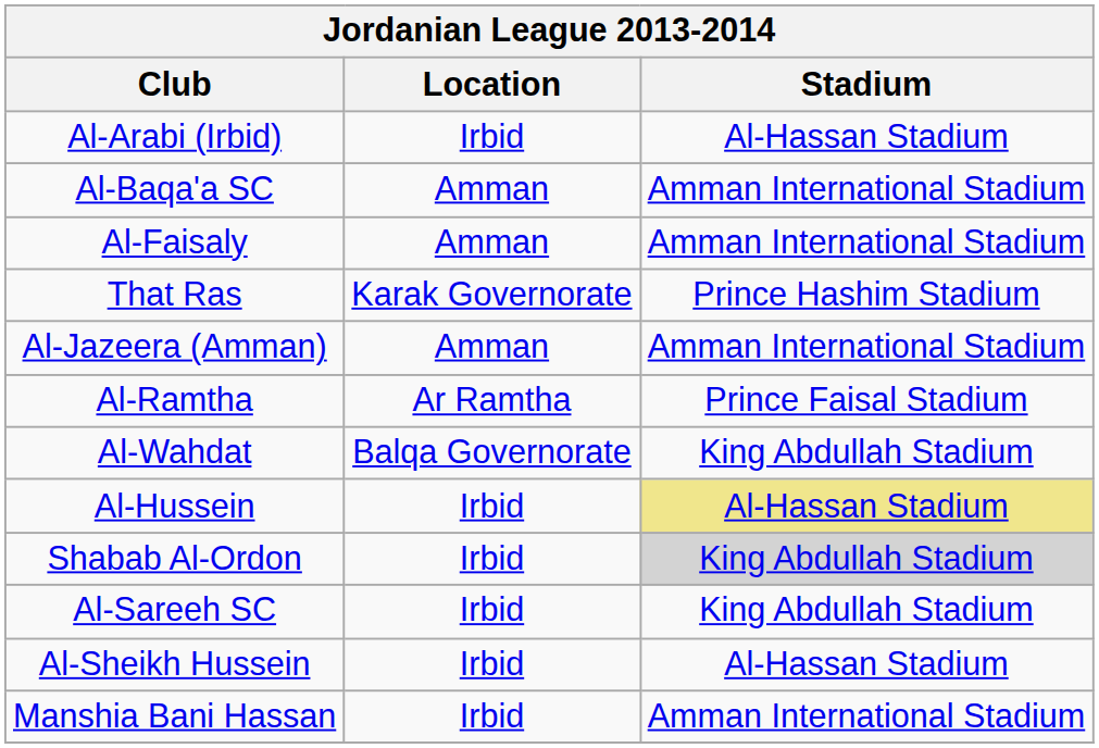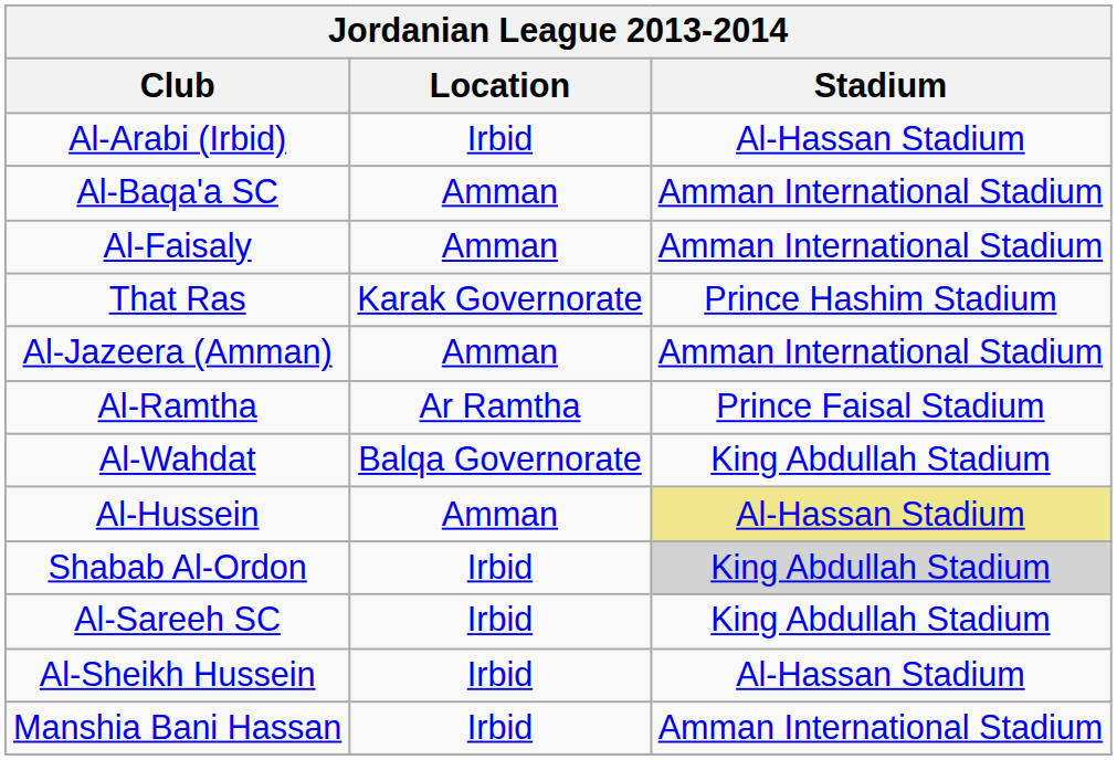 <table class="wikitable" style="text-align: center;">
 <tr>
 <th colspan="5">Jordanian  League 2013-2014</th>
 </tr>
 <tr>
 <th>Club</th>
 <th>Location</th>
 <th>Stadium</th>
 </tr>
 <tr>
 <td><a href='#'>Al-Arabi (Irbid)</a></td>
 <td><a href='#'>Irbid</a></td>
 <td><a href='#'>Al-Hassan Stadium</a></td>
 </tr>
 <tr>
 <td><a href='#'>Al-Baqa'a SC</a></td>
 <td><a href='#'>Amman</a></td>
 <td><a href='#'>Amman International Stadium</a></td>
 </tr>
 <tr>
 <td><a href='#'>Al-Faisaly</a></td>
 <td><a href='#'>Amman</a></td>
 <td><a href='#'>Amman International Stadium</a></td>
 </tr>
 <tr>
 <td><a href='#'>That Ras</a></td>
 <td><a href='#'>Karak Governorate</a></td>
 <td><a href='#'>Prince Hashim Stadium</a></td>
 </tr>
 <tr>
 <td><a href='#'>Al-Jazeera (Amman)</a></td>
 <td><a href='#'>Amman</a></td>
 <td><a href='#'>Amman International Stadium</a></td>
 </tr>
 <tr>
 <td><a href='#'>Al-Ramtha</a></td>
 <td><a href='#'>Ar Ramtha</a></td>
 <td><a href='#'>Prince Faisal Stadium</a></td>
 </tr>
 <tr>
 <td><a href='#'>Al-Wahdat</a></td>
 <td><a href='#'>Balqa Governorate </a></td>
 <td><a href='#'>King Abdullah Stadium</a></td>
 </tr>
 <tr>
 <td><a href='#'>Al-Hussein</a></td>
-<td><a href='#'>Irbid</a></td>
+<td><a href='#'>Amman</a></td>
 <td style="background: khaki;"><a href='#'>Al-Hassan Stadium</a></td>
 </tr>
 <tr>
 <td><a href='#'>Shabab Al-Ordon</a></td>
 <td><a href='#'>Irbid</a></td>
 <td style="background: lightgrey;"><a href='#'>King Abdullah Stadium</a></td>
 </tr>
 <tr>
 <td><a href='#'>Al-Sareeh SC</a></td>
 <td><a href='#'>Irbid</a></td>
 <td><a href='#'>King Abdullah Stadium</a></td>
 </tr>
 <tr>
 <td><a href='#'>Al-Sheikh Hussein</a></td>
 <td><a href='#'>Irbid</a></td>
 <td><a href='#'>Al-Hassan Stadium</a></td>
 </tr>
 <tr>
 <td><a href='#'>Manshia Bani Hassan</a></td>
 <td><a href='#'>Irbid</a></td>
 <td><a href='#'>Amman International Stadium</a></td>
 </tr>
 <tr>
 </tr>
 </table>
